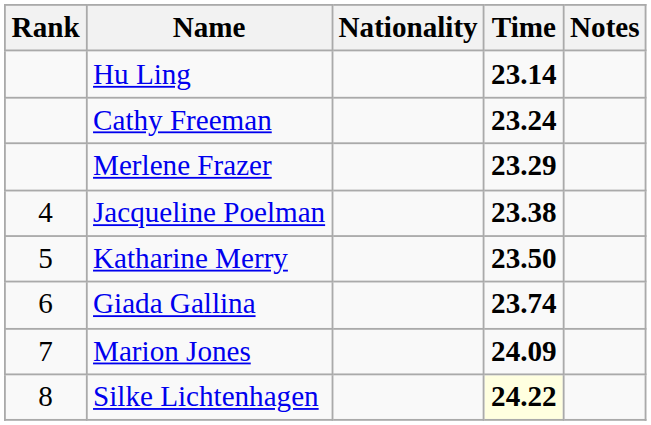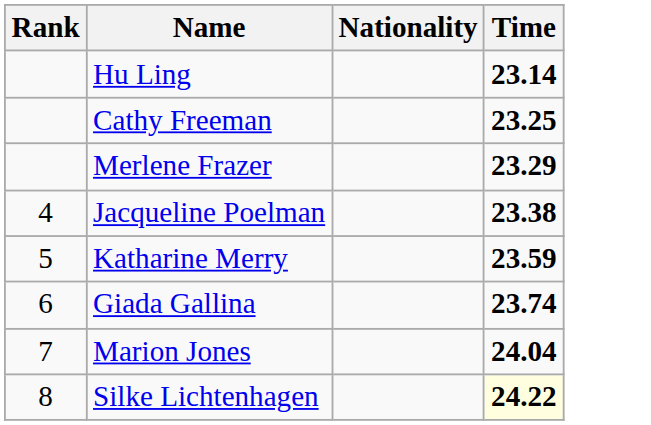 <table class="wikitable sortable" style="text-align:center">
 <tr>
 <th>Rank</th>
 <th>Name</th>
 <th>Nationality</th>
 <th>Time</th>
-<th>Notes</th>
 </tr>
 <tr>
 <td></td>
 <td align=left><a href='#'>Hu Ling</a></td>
 <td align=left></td>
 <td><strong>23.14</strong></td>
-<td></td>
 </tr>
 <tr>
 <td></td>
 <td align=left><a href='#'>Cathy Freeman</a></td>
 <td align=left></td>
-<td><strong>23.24</strong></td>
-<td></td>
+<td><strong>23.25</strong></td>
 </tr>
 <tr>
 <td></td>
 <td align=left><a href='#'>Merlene Frazer</a></td>
 <td align=left></td>
 <td><strong>23.29</strong></td>
-<td></td>
 </tr>
 <tr>
 <td>4</td>
 <td align=left><a href='#'>Jacqueline Poelman</a></td>
 <td align=left></td>
 <td><strong>23.38</strong></td>
-<td></td>
 </tr>
 <tr>
 <td>5</td>
 <td align=left><a href='#'>Katharine Merry</a></td>
 <td align=left></td>
-<td><strong>23.50</strong></td>
-<td></td>
+<td><strong>23.59</strong></td>
 </tr>
 <tr>
 <td>6</td>
 <td align=left><a href='#'>Giada Gallina</a></td>
 <td align=left></td>
 <td><strong>23.74</strong></td>
-<td></td>
 </tr>
 <tr>
 <td>7</td>
 <td align=left><a href='#'>Marion Jones</a></td>
 <td align=left></td>
-<td><strong>24.09</strong></td>
-<td></td>
+<td><strong>24.04</strong></td>
 </tr>
 <tr>
 <td>8</td>
 <td align=left><a href='#'>Silke Lichtenhagen</a></td>
 <td align=left></td>
 <td style="background: lightyellow;"><strong>24.22</strong></td>
-<td></td>
 </tr>
 </table>
